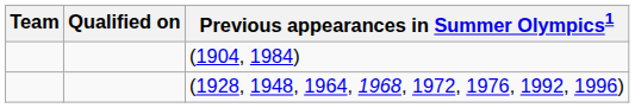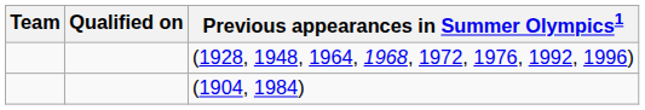 <table class="wikitable sortable">
 <tr>
 <th>Team</th>
 <th>Qualified on</th>
 <th data-sort-type="number">Previous appearances in <a href='#'>Summer Olympics</a><sup><strong><a href='#'>1</a></strong></sup></th>
 </tr>
 <tr>
 <td></td>
 <td></td>
-<td> (<a href='#'>1904</a>, <a href='#'>1984</a>)</td>
+<td> (<a href='#'>1928</a>, <a href='#'>1948</a>, <a href='#'>1964</a>, <em><a href='#'>1968</a></em>, <a href='#'>1972</a>, <a href='#'>1976</a>, <a href='#'>1992</a>, <a href='#'>1996</a>)</td>
 </tr>
 <tr>
 <td></td>
 <td></td>
-<td> (<a href='#'>1928</a>, <a href='#'>1948</a>, <a href='#'>1964</a>, <em><a href='#'>1968</a></em>, <a href='#'>1972</a>, <a href='#'>1976</a>, <a href='#'>1992</a>, <a href='#'>1996</a>)</td>
+<td> (<a href='#'>1904</a>, <a href='#'>1984</a>)</td>
 </tr>
 </table>
